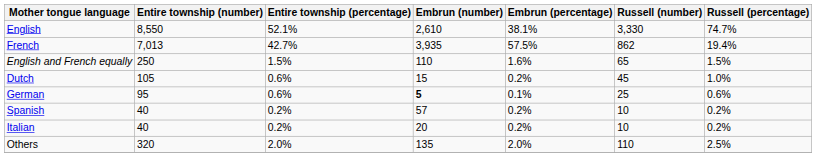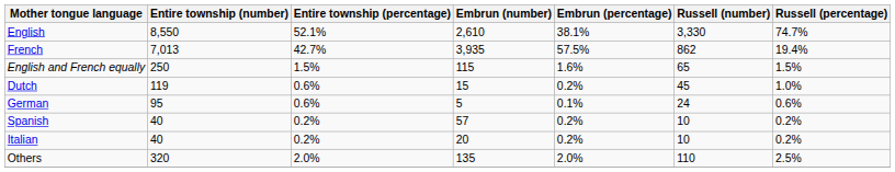 <table class="wikitable">
 <tr>
 <th>Mother tongue language</th>
 <th>Entire township (number)</th>
 <th>Entire township (percentage)</th>
 <th>Embrun (number)</th>
 <th>Embrun (percentage)</th>
 <th>Russell (number)</th>
 <th>Russell (percentage)</th>
 </tr>
 <tr>
 <td><a href='#'>English</a></td>
 <td>8,550</td>
 <td>52.1%</td>
 <td>2,610</td>
 <td>38.1%</td>
 <td>3,330</td>
 <td>74.7%</td>
 </tr>
 <tr>
 <td><a href='#'>French</a></td>
 <td>7,013</td>
 <td>42.7%</td>
 <td>3,935</td>
 <td>57.5%</td>
 <td>862</td>
 <td>19.4%</td>
 </tr>
 <tr>
 <td><em>English and French equally</em></td>
 <td>250</td>
 <td>1.5%</td>
-<td>110</td>
+<td>115</td>
 <td>1.6%</td>
 <td>65</td>
 <td>1.5%</td>
 </tr>
 <tr>
 <td><a href='#'>Dutch</a></td>
-<td>105</td>
+<td>119</td>
 <td>0.6%</td>
 <td>15</td>
 <td>0.2%</td>
 <td>45</td>
 <td>1.0%</td>
 </tr>
 <tr>
 <td><a href='#'>German</a></td>
 <td>95</td>
 <td>0.6%</td>
-<td><strong>5</strong></td>
+<td>5</td>
 <td>0.1%</td>
-<td>25</td>
+<td>24</td>
 <td>0.6%</td>
 </tr>
 <tr>
 <td><a href='#'>Spanish</a></td>
 <td>40</td>
 <td>0.2%</td>
 <td>57</td>
 <td>0.2%</td>
 <td>10</td>
 <td>0.2%</td>
 </tr>
 <tr>
 <td><a href='#'>Italian</a></td>
 <td>40</td>
 <td>0.2%</td>
 <td>20</td>
 <td>0.2%</td>
 <td>10</td>
 <td>0.2%</td>
 </tr>
 <tr>
 <td>Others</td>
 <td>320</td>
 <td>2.0%</td>
 <td>135</td>
 <td>2.0%</td>
 <td>110</td>
 <td>2.5%</td>
 </tr>
 <tr>
 </tr>
 </table>
